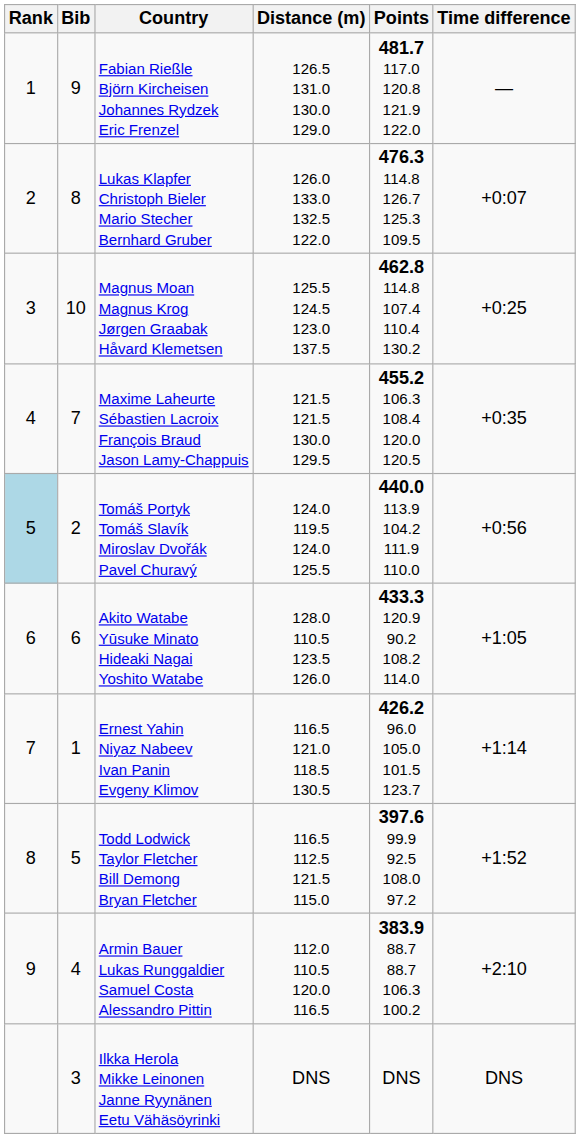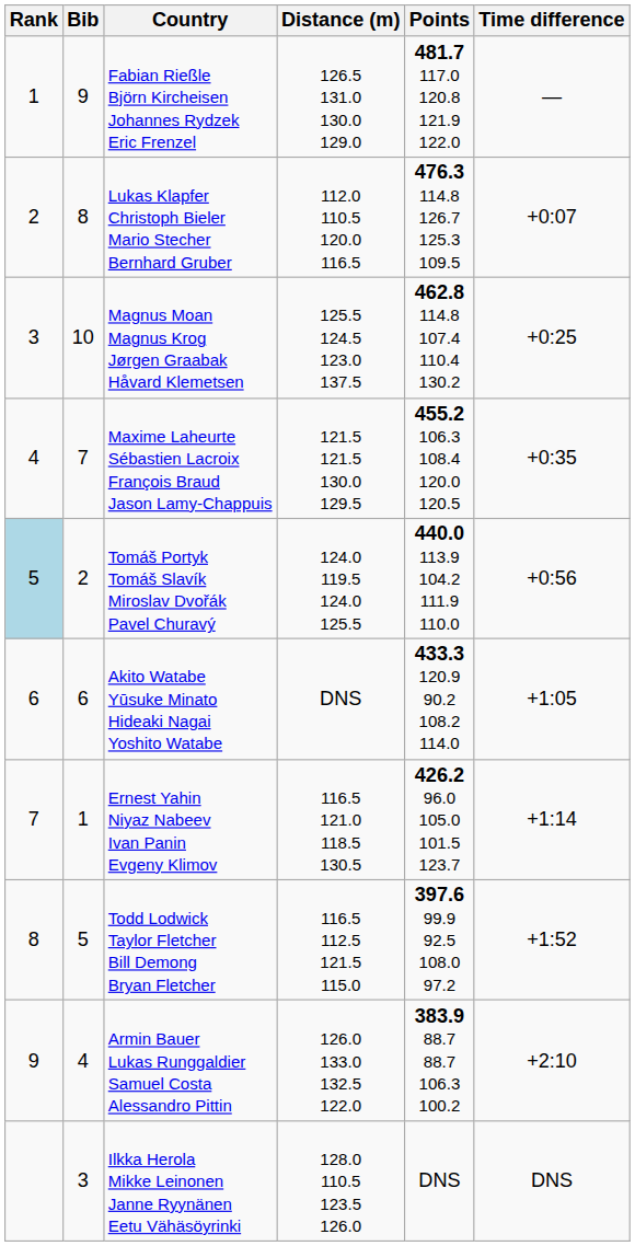 <table class="wikitable sortable" style="text-align:center">
 <tr>
 <th>Rank</th>
 <th>Bib</th>
 <th>Country</th>
 <th>Distance (m)</th>
 <th>Points</th>
 <th>Time difference</th>
 </tr>
 <tr>
 <td>1</td>
 <td>9</td>
 <td align="left"><br><small><a href='#'>Fabian Rießle</a><br><a href='#'>Björn Kircheisen</a><br><a href='#'>Johannes Rydzek</a><br><a href='#'>Eric Frenzel</a></small></td>
 <td><br><small>126.5<br>131.0<br>130.0<br>129.0</small></td>
 <td><strong>481.7</strong><br><small>117.0<br>120.8<br>121.9<br>122.0</small></td>
 <td>—</td>
 </tr>
 <tr>
 <td>2</td>
 <td>8</td>
 <td align="left"><br><small><a href='#'>Lukas Klapfer</a><br><a href='#'>Christoph Bieler</a><br><a href='#'>Mario Stecher</a><br><a href='#'>Bernhard Gruber</a></small></td>
-<td><br><small>126.0<br>133.0<br>132.5<br>122.0</small></td>
+<td><br><small>112.0<br>110.5<br>120.0<br>116.5</small></td>
 <td><strong>476.3</strong><br><small>114.8<br>126.7<br>125.3<br>109.5</small></td>
 <td>+0:07</td>
 </tr>
 <tr>
 <td>3</td>
 <td>10</td>
 <td align="left"><br><small><a href='#'>Magnus Moan</a><br><a href='#'>Magnus Krog</a><br><a href='#'>Jørgen Graabak</a><br><a href='#'>Håvard Klemetsen</a></small></td>
 <td><br><small>125.5<br>124.5<br>123.0<br>137.5</small></td>
 <td><strong>462.8</strong><br><small>114.8<br>107.4<br>110.4<br>130.2</small></td>
 <td>+0:25</td>
 </tr>
 <tr>
 <td>4</td>
 <td>7</td>
 <td align="left"><br><small><a href='#'>Maxime Laheurte</a><br><a href='#'>Sébastien Lacroix</a><br><a href='#'>François Braud</a><br><a href='#'>Jason Lamy-Chappuis</a></small></td>
 <td><br><small>121.5<br>121.5<br>130.0<br>129.5</small></td>
 <td><strong>455.2</strong><br><small>106.3<br>108.4<br>120.0<br>120.5</small></td>
 <td>+0:35</td>
 </tr>
 <tr>
 <td style="background: lightblue;">5</td>
 <td>2</td>
 <td align="left"><br><small><a href='#'>Tomáš Portyk</a><br><a href='#'>Tomáš Slavík</a><br><a href='#'>Miroslav Dvořák</a><br><a href='#'>Pavel Churavý</a></small></td>
 <td><br><small>124.0<br>119.5<br>124.0<br>125.5</small></td>
 <td><strong>440.0</strong><br><small>113.9<br>104.2<br>111.9<br>110.0</small></td>
 <td>+0:56</td>
 </tr>
 <tr>
 <td>6</td>
 <td>6</td>
 <td align="left"><br><small><a href='#'>Akito Watabe</a><br><a href='#'>Yūsuke Minato</a><br><a href='#'>Hideaki Nagai</a><br><a href='#'>Yoshito Watabe</a></small></td>
-<td><br><small>128.0<br>110.5<br>123.5<br>126.0</small></td>
+<td>DNS</td>
 <td><strong>433.3</strong><br><small>120.9<br>90.2<br>108.2<br>114.0</small></td>
 <td>+1:05</td>
 </tr>
 <tr>
 <td>7</td>
 <td>1</td>
 <td align="left"><br><small><a href='#'>Ernest Yahin</a><br><a href='#'>Niyaz Nabeev</a><br><a href='#'>Ivan Panin</a><br><a href='#'>Evgeny Klimov</a></small></td>
 <td><br><small>116.5<br>121.0<br>118.5<br>130.5</small></td>
 <td><strong>426.2</strong><br><small>96.0<br>105.0<br>101.5<br>123.7</small></td>
 <td>+1:14</td>
 </tr>
 <tr>
 <td>8</td>
 <td>5</td>
 <td align="left"><br><small><a href='#'>Todd Lodwick</a><br><a href='#'>Taylor Fletcher</a><br><a href='#'>Bill Demong</a><br><a href='#'>Bryan Fletcher</a></small></td>
 <td><br><small>116.5<br>112.5<br>121.5<br>115.0</small></td>
 <td><strong>397.6</strong><br><small>99.9<br>92.5<br>108.0<br>97.2</small></td>
 <td>+1:52</td>
 </tr>
 <tr>
 <td>9</td>
 <td>4</td>
 <td align="left"><br><small><a href='#'>Armin Bauer</a><br><a href='#'>Lukas Runggaldier</a><br><a href='#'>Samuel Costa</a><br><a href='#'>Alessandro Pittin</a></small></td>
-<td><br><small>112.0<br>110.5<br>120.0<br>116.5</small></td>
+<td><br><small>126.0<br>133.0<br>132.5<br>122.0</small></td>
 <td><strong>383.9</strong><br><small>88.7<br>88.7<br>106.3<br>100.2</small></td>
 <td>+2:10</td>
 </tr>
 <tr>
 <td></td>
 <td>3</td>
 <td align="left"><br><small><a href='#'>Ilkka Herola</a><br><a href='#'>Mikke Leinonen</a><br><a href='#'>Janne Ryynänen</a><br><a href='#'>Eetu Vähäsöyrinki</a></small></td>
-<td>DNS</td>
+<td><br><small>128.0<br>110.5<br>123.5<br>126.0</small></td>
 <td>DNS</td>
 <td>DNS</td>
 </tr>
 </table>
